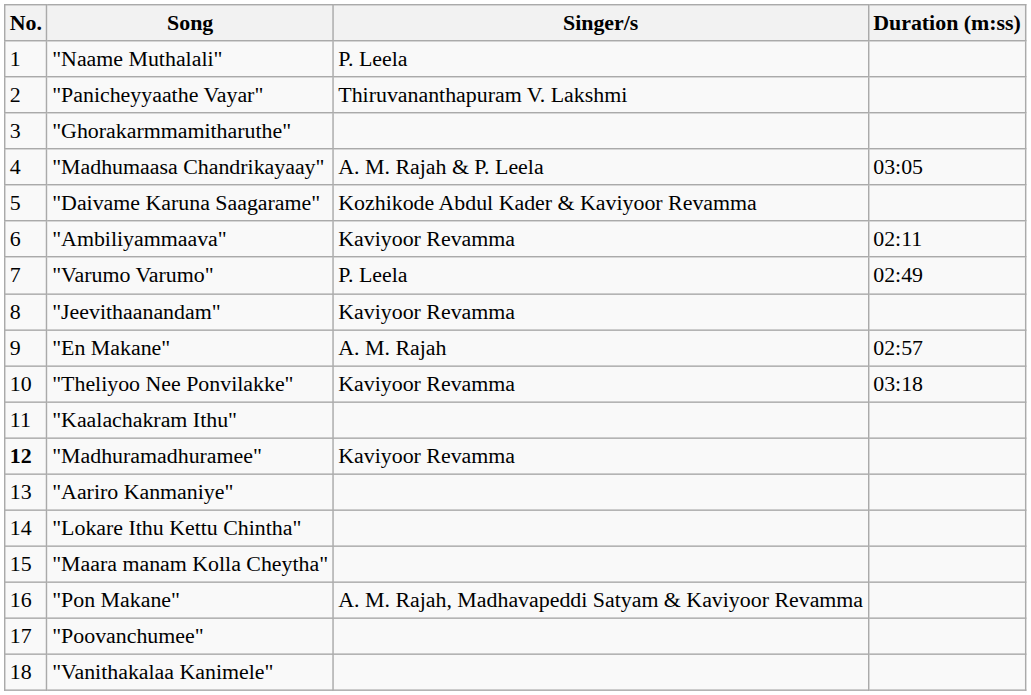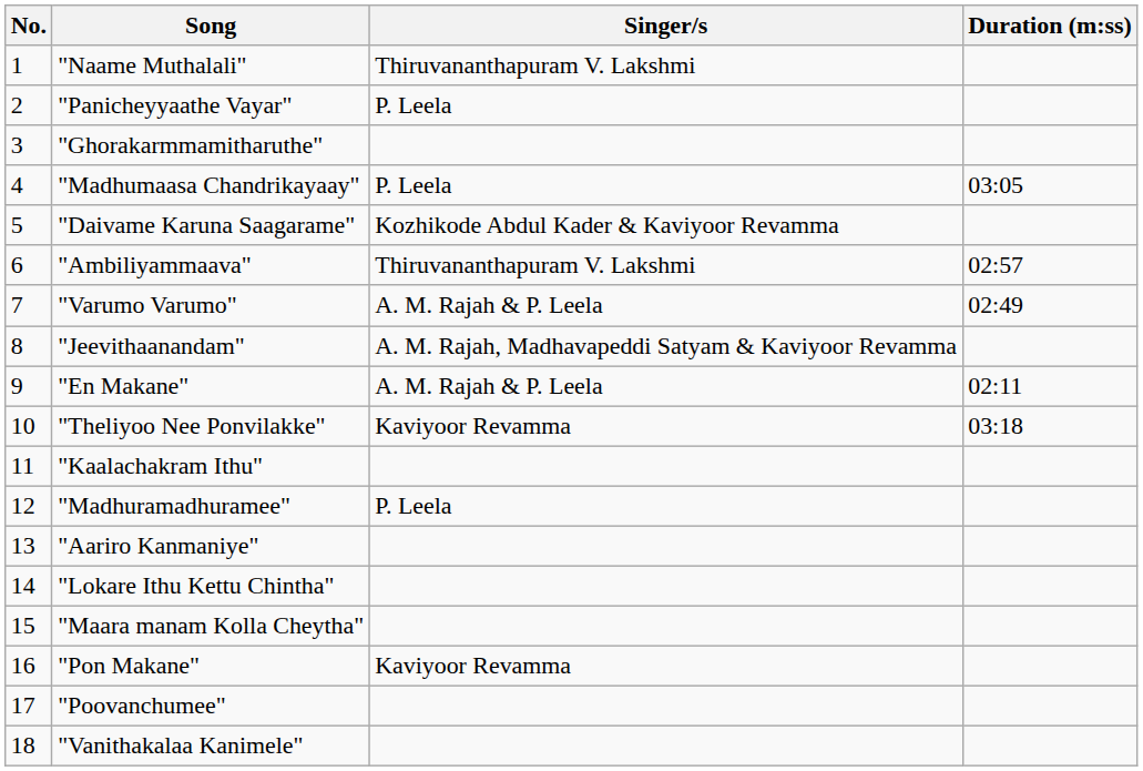 <table class="wikitable" style="font-size:95%;">
 <tr>
 <th>No.</th>
 <th>Song</th>
 <th>Singer/s</th>
 <th>Duration (m:ss)</th>
 </tr>
 <tr>
 <td>1</td>
 <td>"Naame Muthalali"</td>
-<td>P. Leela</td>
+<td>Thiruvananthapuram V. Lakshmi</td>
 <td></td>
 </tr>
 <tr>
 <td>2</td>
 <td>"Panicheyyaathe Vayar"</td>
-<td>Thiruvananthapuram V. Lakshmi</td>
+<td>P. Leela</td>
 <td></td>
 </tr>
 <tr>
 <td>3</td>
 <td>"Ghorakarmmamitharuthe"</td>
 <td></td>
 <td></td>
 </tr>
 <tr>
 <td>4</td>
 <td>"Madhumaasa Chandrikayaay"</td>
-<td>A. M. Rajah & P. Leela</td>
+<td>P. Leela</td>
 <td>03:05</td>
 </tr>
 <tr>
 <td>5</td>
 <td>"Daivame Karuna Saagarame"</td>
 <td>Kozhikode Abdul Kader & Kaviyoor Revamma</td>
 <td></td>
 </tr>
 <tr>
 <td>6</td>
 <td>"Ambiliyammaava"</td>
-<td>Kaviyoor Revamma</td>
-<td>02:11</td>
+<td>Thiruvananthapuram V. Lakshmi</td>
+<td>02:57</td>
 </tr>
 <tr>
 <td>7</td>
 <td>"Varumo Varumo"</td>
-<td>P. Leela</td>
+<td>A. M. Rajah & P. Leela</td>
 <td>02:49</td>
 </tr>
 <tr>
 <td>8</td>
 <td>"Jeevithaanandam"</td>
-<td>Kaviyoor Revamma</td>
+<td>A. M. Rajah, Madhavapeddi Satyam & Kaviyoor Revamma</td>
 <td></td>
 </tr>
 <tr>
 <td>9</td>
 <td>"En Makane"</td>
-<td>A. M. Rajah</td>
-<td>02:57</td>
+<td>A. M. Rajah & P. Leela</td>
+<td>02:11</td>
 </tr>
 <tr>
 <td>10</td>
 <td>"Theliyoo Nee Ponvilakke"</td>
 <td>Kaviyoor Revamma</td>
 <td>03:18</td>
 </tr>
 <tr>
 <td>11</td>
 <td>"Kaalachakram Ithu"</td>
 <td></td>
 <td></td>
 </tr>
 <tr>
-<td><strong>12</strong></td>
+<td>12</td>
 <td>"Madhuramadhuramee"</td>
-<td>Kaviyoor Revamma</td>
+<td>P. Leela</td>
 <td></td>
 </tr>
 <tr>
 <td>13</td>
 <td>"Aariro Kanmaniye"</td>
 <td></td>
 <td></td>
 </tr>
 <tr>
 <td>14</td>
 <td>"Lokare Ithu Kettu Chintha"</td>
 <td></td>
 <td></td>
 </tr>
 <tr>
 <td>15</td>
 <td>"Maara manam Kolla Cheytha"</td>
 <td></td>
 <td></td>
 </tr>
 <tr>
 <td>16</td>
 <td>"Pon Makane"</td>
-<td>A. M. Rajah, Madhavapeddi Satyam & Kaviyoor Revamma</td>
+<td>Kaviyoor Revamma</td>
 <td></td>
 </tr>
 <tr>
 <td>17</td>
 <td>"Poovanchumee"</td>
 <td></td>
 <td></td>
 </tr>
 <tr>
 <td>18</td>
 <td>"Vanithakalaa Kanimele"</td>
 <td></td>
 <td></td>
 </tr>
 </table>
